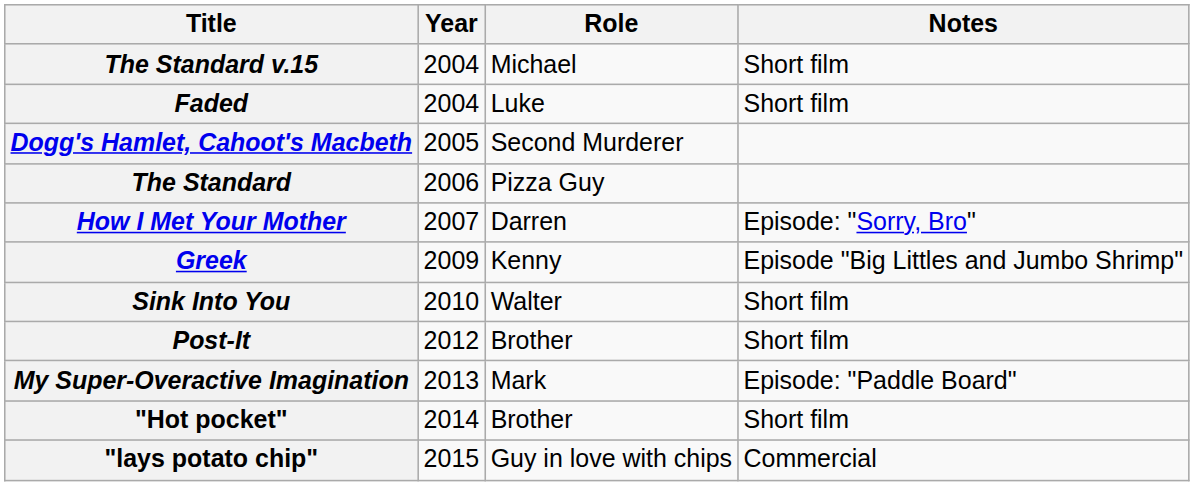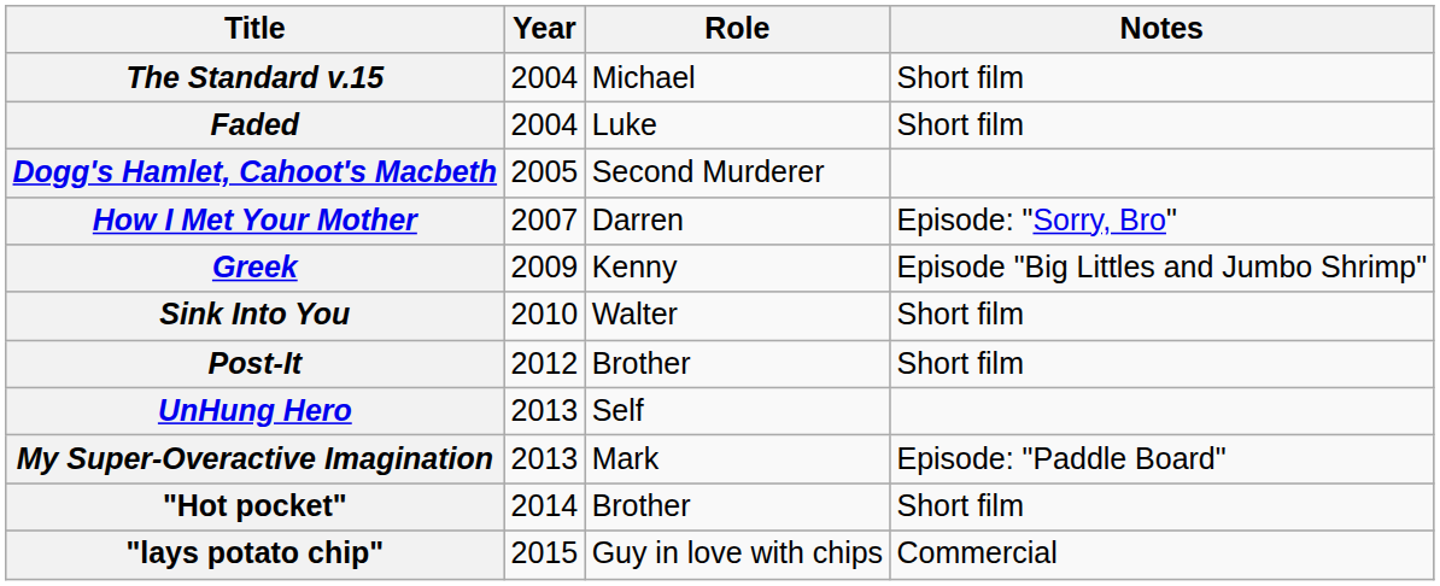 <table class="wikitable plainrowheaders sortable">
 <tr>
 <th scope="col">Title</th>
 <th scope="col">Year</th>
 <th scope="col">Role</th>
 <th scope="col" class="unsortable">Notes</th>
 </tr>
 <tr>
 <th scope="row"><em>The Standard v.15</em></th>
 <td>2004</td>
 <td>Michael</td>
 <td>Short film</td>
 </tr>
 <tr>
 <th scope="row"><em>Faded</em></th>
 <td>2004</td>
 <td>Luke</td>
 <td>Short film</td>
 </tr>
 <tr>
 <th scope="row"><em><a href='#'>Dogg's Hamlet, Cahoot's Macbeth</a></em></th>
 <td>2005</td>
 <td>Second Murderer</td>
-<td></td>
-</tr>
-<tr>
-<th scope="row"><em>The Standard</em></th>
-<td>2006</td>
-<td>Pizza Guy</td>
 <td></td>
 </tr>
 <tr>
 <th scope="row"><em><a href='#'>How I Met Your Mother</a></em></th>
 <td>2007</td>
 <td>Darren</td>
 <td>Episode: "<a href='#'>Sorry, Bro</a>"</td>
 </tr>
 <tr>
 <th scope="row"><em><a href='#'>Greek</a></em></th>
 <td>2009</td>
 <td>Kenny</td>
 <td>Episode "Big Littles and Jumbo Shrimp"</td>
 </tr>
 <tr>
 <th scope="row"><em>Sink Into You</em></th>
 <td>2010</td>
 <td>Walter</td>
 <td>Short film</td>
 </tr>
 <tr>
 <th scope="row"><em>Post-It</em></th>
 <td>2012</td>
 <td>Brother</td>
 <td>Short film</td>
 </tr>
 <tr>
+<th scope="row"><em><a href='#'>UnHung Hero</a></em></th>
+<td>2013</td>
+<td>Self</td>
+<td></td>
+</tr>
+<tr>
 <th scope="row"><em>My Super-Overactive Imagination</em></th>
 <td>2013</td>
 <td>Mark</td>
 <td>Episode: "Paddle Board"</td>
 </tr>
 <tr>
 <th scope="row">"Hot pocket"</th>
 <td>2014</td>
 <td>Brother</td>
 <td>Short film</td>
 </tr>
 <tr>
 <th scope="row">"lays potato chip"</th>
 <td>2015</td>
 <td>Guy in love with chips</td>
 <td>Commercial</td>
 </tr>
 </table>
